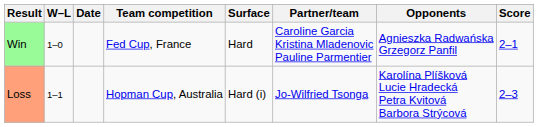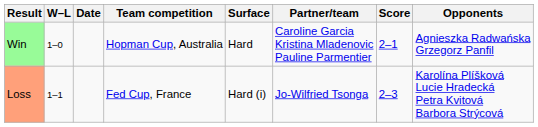 <table class="sortable wikitable">
 <tr>
 <th>Result</th>
 <th class="unsortable">W–L</th>
 <th>Date</th>
 <th>Team competition</th>
 <th>Surface</th>
 <th>Partner/team</th>
+<th class="unsortable">Score</th>
 <th>Opponents</th>
-<th class="unsortable">Score</th>
 </tr>
 <tr>
 <td style="background:#98fb98;">Win</td>
 <td><small>1–0</small></td>
 <td><a href='#'></a></td>
-<td><a href='#'>Fed Cup</a>, France</td>
+<td><a href='#'>Hopman Cup</a>, Australia</td>
 <td>Hard</td>
 <td> <a href='#'>Caroline Garcia</a><br> <a href='#'>Kristina Mladenovic</a><br> <a href='#'>Pauline Parmentier</a></td>
+<td><a href='#'>2–1</a></td>
 <td> <a href='#'>Agnieszka Radwańska</a> <br>  <a href='#'>Grzegorz Panfil</a></td>
-<td><a href='#'>2–1</a></td>
 </tr>
 <tr>
 <td style="background:#ffa07a;">Loss</td>
 <td><small>1–1</small></td>
 <td><a href='#'></a></td>
-<td><a href='#'>Hopman Cup</a>, Australia</td>
+<td><a href='#'>Fed Cup</a>, France</td>
 <td>Hard (i)</td>
 <td> <a href='#'>Jo-Wilfried Tsonga</a></td>
+<td><a href='#'>2–3</a></td>
 <td> <a href='#'>Karolína Plíšková</a><br> <a href='#'>Lucie Hradecká</a><br> <a href='#'>Petra Kvitová</a><br> <a href='#'>Barbora Strýcová</a></td>
-<td><a href='#'>2–3</a></td>
 </tr>
 </table>
